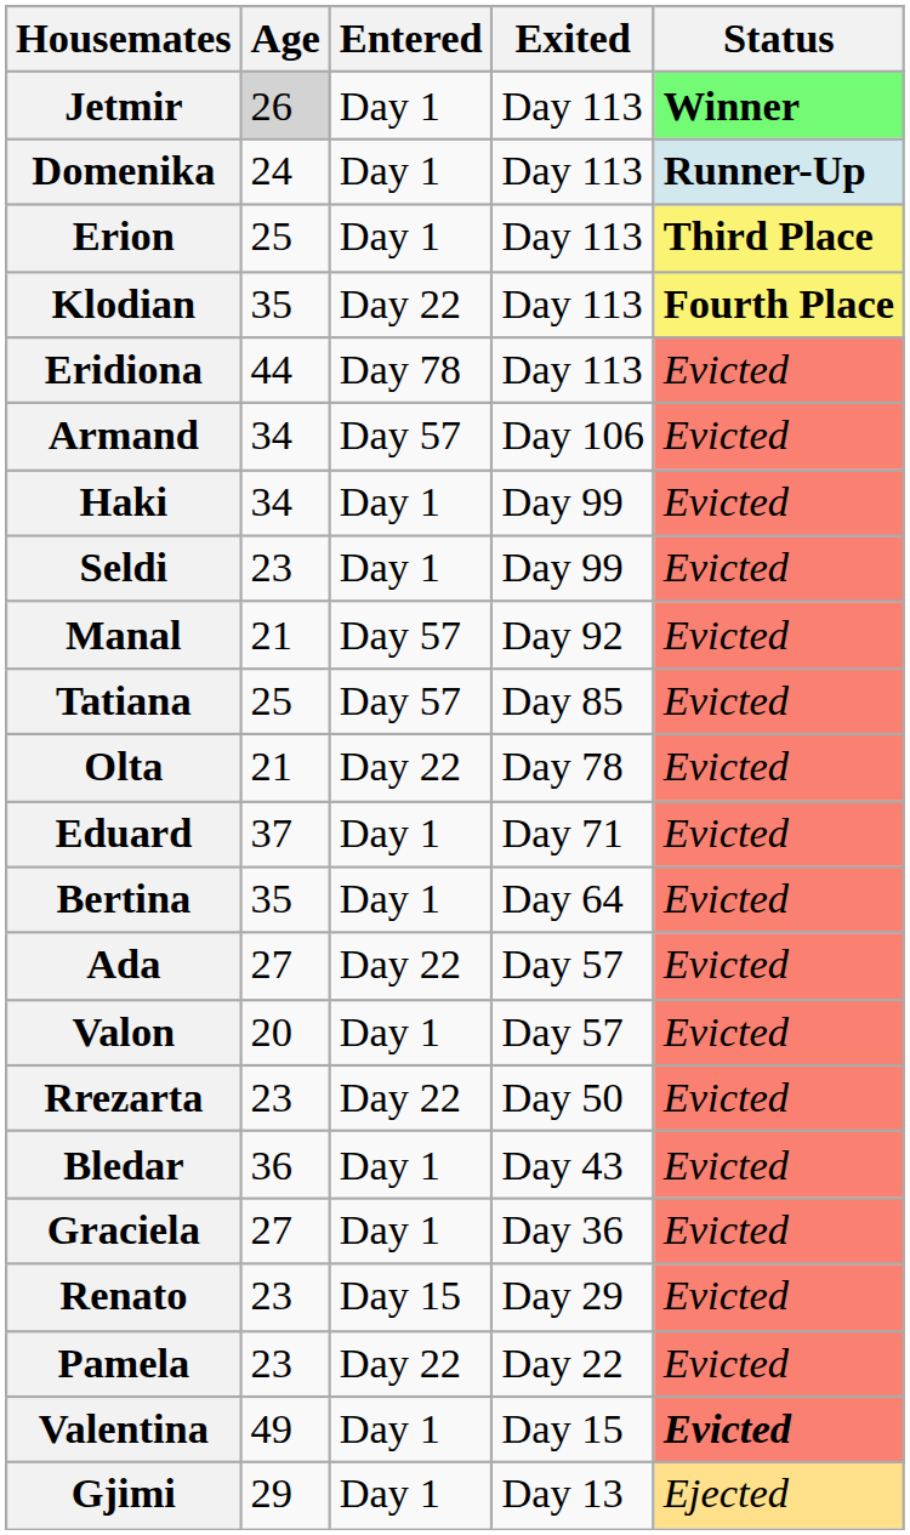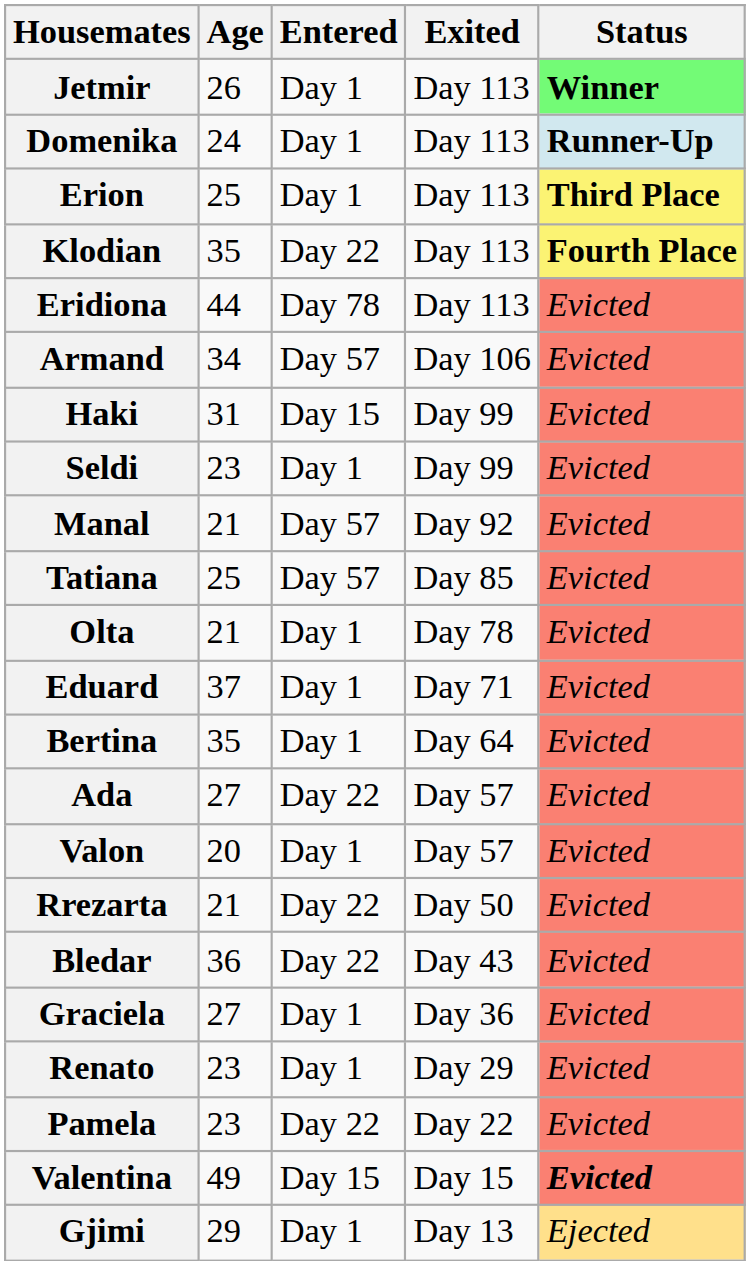 <table class="wikitable sortable" style="text-align:left; width:auto;">
 <tr>
 <th>Housemates</th>
 <th>Age</th>
 <th>Entered</th>
 <th>Exited</th>
 <th>Status</th>
 </tr>
 <tr>
 <th>Jetmir</th>
-<td style="background: lightgrey;">26</td>
+<td>26</td>
 <td>Day 1</td>
 <td>Day 113</td>
 <td style="background:#73FB76"><strong> Winner</strong></td>
 </tr>
 <tr>
 <th>Domenika</th>
 <td>24</td>
 <td>Day 1</td>
 <td>Day 113</td>
 <td style="background:#D1E8EF"><strong>Runner-Up</strong></td>
 </tr>
 <tr>
 <th>Erion</th>
 <td>25</td>
 <td>Day 1</td>
 <td>Day 113</td>
 <td style="background:#FBF373"><strong>Third Place</strong></td>
 </tr>
 <tr>
 <th>Klodian</th>
 <td>35</td>
 <td>Day 22</td>
 <td>Day 113</td>
 <td style="background:#FBF373"><strong>Fourth Place</strong></td>
 </tr>
 <tr>
 <th>Eridiona</th>
 <td>44</td>
 <td>Day 78</td>
 <td>Day 113</td>
 <td style="background:#FA8072"><em>Evicted</em></td>
 </tr>
 <tr>
 <th>Armand</th>
 <td>34</td>
 <td>Day 57</td>
 <td>Day 106</td>
 <td style="background:#FA8072"><em>Evicted</em></td>
 </tr>
 <tr>
 <th>Haki</th>
-<td>34</td>
-<td>Day 1</td>
+<td>31</td>
+<td>Day 15</td>
 <td>Day 99</td>
 <td style="background:#FA8072"><em>Evicted</em></td>
 </tr>
 <tr>
 <th>Seldi</th>
 <td>23</td>
 <td>Day 1</td>
 <td>Day 99</td>
 <td style="background:#FA8072"><em>Evicted</em></td>
 </tr>
 <tr>
 <th>Manal</th>
 <td>21</td>
 <td>Day 57</td>
 <td>Day 92</td>
 <td style="background:#FA8072"><em>Evicted</em></td>
 </tr>
 <tr>
 <th>Tatiana</th>
 <td>25</td>
 <td>Day 57</td>
 <td>Day 85</td>
 <td style="background:#FA8072"><em>Evicted</em></td>
 </tr>
 <tr>
 <th>Olta</th>
 <td>21</td>
-<td>Day 22</td>
+<td>Day 1</td>
 <td>Day 78</td>
 <td style="background:#FA8072"><em>Evicted</em></td>
 </tr>
 <tr>
 <th>Eduard</th>
 <td>37</td>
 <td>Day 1</td>
 <td>Day 71</td>
 <td style="background:#FA8072"><em>Evicted</em></td>
 </tr>
 <tr>
 <th>Bertina</th>
 <td>35</td>
 <td>Day 1</td>
 <td>Day 64</td>
 <td style="background:#FA8072"><em>Evicted</em></td>
 </tr>
 <tr>
 <th>Ada</th>
 <td>27</td>
 <td>Day 22</td>
 <td>Day 57</td>
 <td style="background:#FA8072"><em>Evicted</em></td>
 </tr>
 <tr>
 <th>Valon</th>
 <td>20</td>
 <td>Day 1</td>
 <td>Day 57</td>
 <td style="background:#FA8072"><em>Evicted</em></td>
 </tr>
 <tr>
 <th>Rrezarta</th>
-<td>23</td>
+<td>21</td>
 <td>Day 22</td>
 <td>Day 50</td>
 <td style="background:#FA8072"><em>Evicted</em></td>
 </tr>
 <tr>
 <th>Bledar</th>
 <td>36</td>
-<td>Day 1</td>
+<td>Day 22</td>
 <td>Day 43</td>
 <td style="background:#FA8072"><em>Evicted</em></td>
 </tr>
 <tr>
 <th>Graciela</th>
 <td>27</td>
 <td>Day 1</td>
 <td>Day 36</td>
 <td style="background:#FA8072"><em>Evicted</em></td>
 </tr>
 <tr>
 <th>Renato</th>
 <td>23</td>
-<td>Day 15</td>
+<td>Day 1</td>
 <td>Day 29</td>
 <td style="background:#FA8072"><em>Evicted</em></td>
 </tr>
 <tr>
 <th>Pamela</th>
 <td>23</td>
 <td>Day 22</td>
 <td>Day 22</td>
 <td style="background:#FA8072"><em>Evicted</em></td>
 </tr>
 <tr>
 <th>Valentina</th>
 <td>49</td>
-<td>Day 1</td>
+<td>Day 15</td>
 <td>Day 15</td>
 <td style="background:#FA8072"><strong><em>Evicted</em></strong></td>
 </tr>
 <tr>
 <th>Gjimi</th>
 <td>29</td>
 <td>Day 1</td>
 <td>Day 13</td>
 <td style="background:#FFE08B"><em>Ejected</em></td>
 </tr>
 </table>
